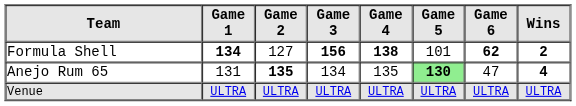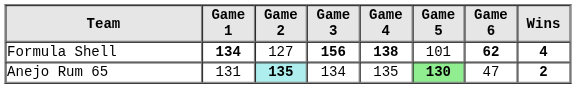 <table border="1" cellspacing="0"  style="width:525px; margin:auto;">
 <tr style="text-align:center; background:#e6e6e6;">
 <th style="text-align:center; width:30%;">Team</th>
 <th width=8%>Game 1</th>
 <th width=8%>Game 2</th>
 <th width=8%>Game 3</th>
 <th width=8%>Game 4</th>
 <th width=8%>Game 5</th>
 <th width=8%>Game 6</th>
 <th width=8%>Wins</th>
 </tr>
 <tr style="text-align:center;">
 <td align=left>Formula Shell</td>
 <td><strong>134</strong></td>
 <td>127</td>
 <td><strong>156</strong></td>
 <td><strong>138</strong></td>
 <td>101</td>
 <td><strong>62</strong></td>
-<td><strong>2</strong></td>
+<td><strong>4</strong></td>
 </tr>
 <tr style="text-align:center;">
 <td align=left>Anejo Rum 65</td>
 <td>131</td>
-<td><strong>135</strong></td>
+<td style="background: paleturquoise;"><strong>135</strong></td>
 <td>134</td>
 <td>135</td>
 <td style="background: lightgreen;"><strong>130</strong></td>
 <td>47</td>
-<td><strong>4</strong></td>
-</tr>
-<tr style="text-align:center; font-size:85%; background:#e6e6e6;">
-<td align=left>Venue</td>
-<td><a href='#'>ULTRA</a></td>
-<td><a href='#'>ULTRA</a></td>
-<td><a href='#'>ULTRA</a></td>
-<td><a href='#'>ULTRA</a></td>
-<td><a href='#'>ULTRA</a></td>
-<td><a href='#'>ULTRA</a></td>
-<td><a href='#'>ULTRA</a></td>
+<td><strong>2</strong></td>
 </tr>
 </table>
